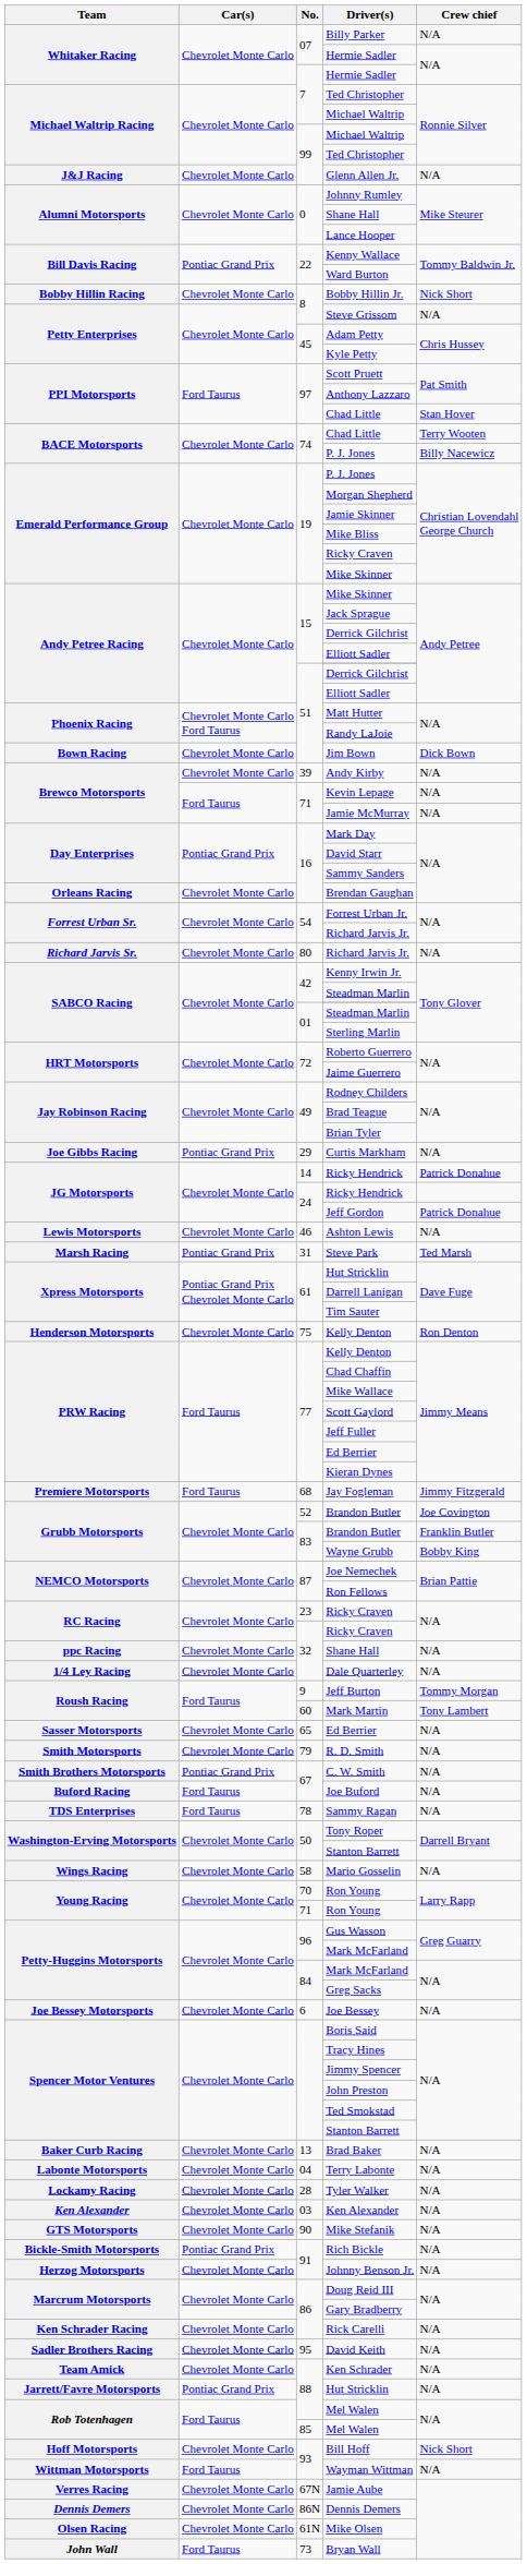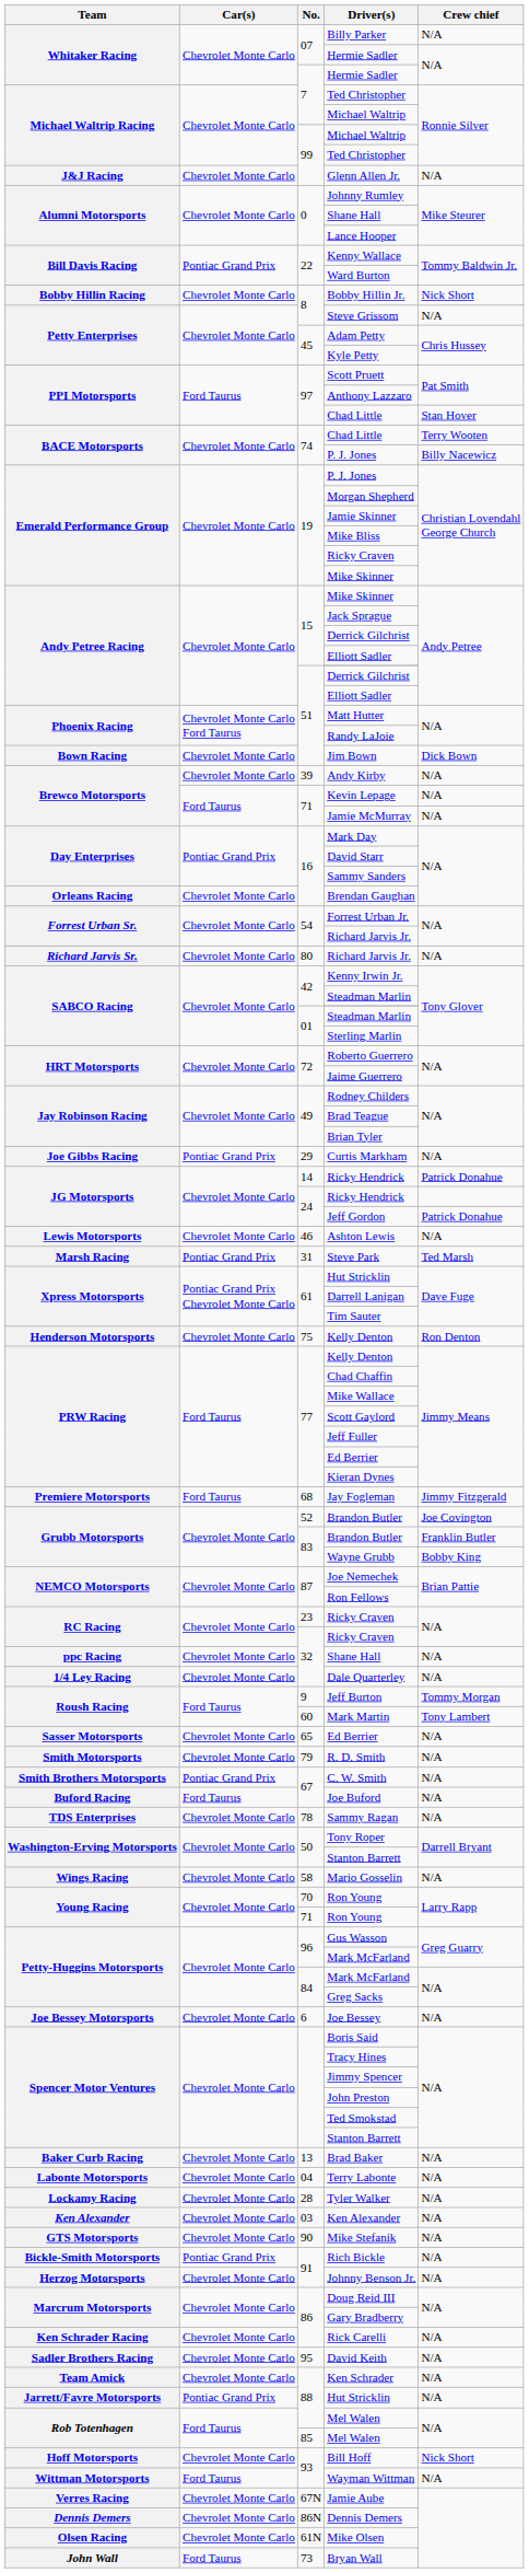 <table class="wikitable sortable" style="font-size: 95%;">
 <tr>
 <th>Team</th>
 <th>Car(s)</th>
 <th>No.</th>
 <th>Driver(s)</th>
 <th>Crew chief</th>
 </tr>
 <tr>
 <th rowspan="3"><a href='#'>Whitaker Racing</a></th>
 <td rowspan="3"><a href='#'>Chevrolet Monte Carlo</a></td>
 <td rowspan="2">07</td>
 <td><a href='#'>Billy Parker</a> </td>
 <td>N/A</td>
 </tr>
 <tr>
 <td><a href='#'>Hermie Sadler</a> </td>
 <td rowspan="2">N/A</td>
 </tr>
 <tr>
 <td rowspan="3">7</td>
 <td><a href='#'>Hermie Sadler</a> </td>
 </tr>
 <tr>
 <th rowspan="4"><a href='#'>Michael Waltrip Racing</a></th>
 <td rowspan="4"><a href='#'>Chevrolet Monte Carlo</a></td>
 <td><a href='#'>Ted Christopher</a> </td>
 <td rowspan="4"><a href='#'>Ronnie Silver</a></td>
 </tr>
 <tr>
 <td><a href='#'>Michael Waltrip</a> </td>
 </tr>
 <tr>
 <td rowspan="3">99</td>
 <td><a href='#'>Michael Waltrip</a> </td>
 </tr>
 <tr>
 <td><a href='#'>Ted Christopher</a> </td>
 </tr>
 <tr>
 <th><a href='#'>J&J Racing</a></th>
 <td><a href='#'>Chevrolet Monte Carlo</a></td>
 <td><a href='#'>Glenn Allen Jr.</a> </td>
 <td>N/A</td>
 </tr>
 <tr>
 <th rowspan="3"><a href='#'>Alumni Motorsports</a></th>
 <td rowspan="3"><a href='#'>Chevrolet Monte Carlo</a></td>
 <td rowspan="3">0</td>
 <td><a href='#'>Johnny Rumley</a> </td>
 <td rowspan="3"><a href='#'>Mike Steurer</a></td>
 </tr>
 <tr>
 <td><a href='#'>Shane Hall</a> </td>
 </tr>
 <tr>
 <td><a href='#'>Lance Hooper</a> </td>
 </tr>
 <tr>
 <th rowspan="2"><a href='#'>Bill Davis Racing</a></th>
 <td rowspan="2"><a href='#'>Pontiac Grand Prix</a></td>
 <td rowspan="2">22</td>
 <td><a href='#'>Kenny Wallace</a> </td>
 <td rowspan="2"><a href='#'>Tommy Baldwin Jr.</a></td>
 </tr>
 <tr>
 <td><a href='#'>Ward Burton</a> </td>
 </tr>
 <tr>
 <th><a href='#'>Bobby Hillin Racing</a></th>
 <td><a href='#'>Chevrolet Monte Carlo</a></td>
 <td rowspan=2>8</td>
 <td><a href='#'>Bobby Hillin Jr.</a> </td>
 <td><a href='#'>Nick Short</a></td>
 </tr>
 <tr>
 <th rowspan=3><a href='#'>Petty Enterprises</a></th>
 <td rowspan=3><a href='#'>Chevrolet Monte Carlo</a></td>
 <td><a href='#'>Steve Grissom</a> </td>
 <td>N/A</td>
 </tr>
 <tr>
 <td rowspan=2>45</td>
 <td><a href='#'>Adam Petty</a> </td>
 <td rowspan=2><a href='#'>Chris Hussey</a></td>
 </tr>
 <tr>
 <td><a href='#'>Kyle Petty</a> </td>
 </tr>
 <tr>
 <th rowspan=3><a href='#'>PPI Motorsports</a></th>
 <td rowspan=3><a href='#'>Ford Taurus</a></td>
 <td rowspan=3>97</td>
 <td><a href='#'>Scott Pruett</a> </td>
 <td rowspan=2><a href='#'>Pat Smith</a></td>
 </tr>
 <tr>
 <td><a href='#'>Anthony Lazzaro</a> </td>
 </tr>
 <tr>
 <td><a href='#'>Chad Little</a> </td>
 <td><a href='#'>Stan Hover</a></td>
 </tr>
 <tr>
 <th rowspan=2><a href='#'>BACE Motorsports</a></th>
 <td rowspan=2><a href='#'>Chevrolet Monte Carlo</a></td>
 <td rowspan=2>74</td>
 <td><a href='#'>Chad Little</a> </td>
 <td><a href='#'>Terry Wooten</a></td>
 </tr>
 <tr>
 <td><a href='#'>P. J. Jones</a> </td>
 <td><a href='#'>Billy Nacewicz</a></td>
 </tr>
 <tr>
 <th rowspan=6><a href='#'>Emerald Performance Group</a></th>
 <td rowspan=6><a href='#'>Chevrolet Monte Carlo</a></td>
 <td rowspan=6>19</td>
 <td><a href='#'>P. J. Jones</a> </td>
 <td rowspan=6><a href='#'>Christian Lovendahl</a><br><a href='#'>George Church</a></td>
 </tr>
 <tr>
 <td><a href='#'>Morgan Shepherd</a> </td>
 </tr>
 <tr>
 <td><a href='#'>Jamie Skinner</a> </td>
 </tr>
 <tr>
 <td><a href='#'>Mike Bliss</a> </td>
 </tr>
 <tr>
 <td><a href='#'>Ricky Craven</a> </td>
 </tr>
 <tr>
 <td><a href='#'>Mike Skinner</a> </td>
 </tr>
 <tr>
 <th rowspan="7"><a href='#'>Andy Petree Racing</a></th>
 <td rowspan="7"><a href='#'>Chevrolet Monte Carlo</a></td>
 <td rowspan=4>15</td>
 <td><a href='#'>Mike Skinner</a> </td>
 <td rowspan="7"><a href='#'>Andy Petree</a></td>
 </tr>
 <tr>
 <td><a href='#'>Jack Sprague</a> </td>
 </tr>
 <tr>
 <td><a href='#'>Derrick Gilchrist</a> </td>
 </tr>
 <tr>
 <td><a href='#'>Elliott Sadler</a> </td>
 </tr>
 <tr>
 <td rowspan="6">51</td>
 </tr>
 <tr>
 <td><a href='#'>Derrick Gilchrist</a> </td>
 </tr>
 <tr>
 <td><a href='#'>Elliott Sadler</a> </td>
 </tr>
 <tr>
 <th rowspan=2><a href='#'>Phoenix Racing</a></th>
 <td rowspan=2><a href='#'>Chevrolet Monte Carlo</a><br> <a href='#'>Ford Taurus</a></td>
 <td><a href='#'>Matt Hutter</a> </td>
 <td rowspan=2>N/A</td>
 </tr>
 <tr>
 <td><a href='#'>Randy LaJoie</a> </td>
 </tr>
 <tr>
 <th><a href='#'>Bown Racing</a></th>
 <td><a href='#'>Chevrolet Monte Carlo</a></td>
 <td><a href='#'>Jim Bown</a> </td>
 <td><a href='#'>Dick Bown</a></td>
 </tr>
 <tr>
 <th rowspan="3"><a href='#'>Brewco Motorsports</a></th>
 <td><a href='#'>Chevrolet Monte Carlo</a></td>
 <td>39</td>
 <td><a href='#'>Andy Kirby</a> </td>
 <td>N/A</td>
 </tr>
 <tr>
 <td rowspan="2"><a href='#'>Ford Taurus</a></td>
 <td rowspan="2">71</td>
 <td><a href='#'>Kevin Lepage</a> </td>
 <td>N/A</td>
 </tr>
 <tr>
 <td><a href='#'>Jamie McMurray</a> </td>
 <td>N/A</td>
 </tr>
 <tr>
 <th rowspan="3"><a href='#'>Day Enterprises</a></th>
 <td rowspan="3"><a href='#'>Pontiac Grand Prix</a></td>
 <td rowspan="4">16</td>
 <td><a href='#'>Mark Day</a> </td>
 <td rowspan="4">N/A</td>
 </tr>
 <tr>
 <td><a href='#'>David Starr</a> </td>
 </tr>
 <tr>
 <td><a href='#'>Sammy Sanders</a> </td>
 </tr>
 <tr>
 <th><a href='#'>Orleans Racing</a></th>
 <td><a href='#'>Chevrolet Monte Carlo</a></td>
 <td><a href='#'>Brendan Gaughan</a> </td>
 </tr>
 <tr>
 <th rowspan="2"><em><a href='#'>Forrest Urban Sr.</a></em></th>
 <td rowspan="2"><a href='#'>Chevrolet Monte Carlo</a></td>
 <td rowspan="2">54</td>
 <td><a href='#'>Forrest Urban Jr.</a> </td>
 <td rowspan="2">N/A</td>
 </tr>
 <tr>
 <td><a href='#'>Richard Jarvis Jr.</a> </td>
 </tr>
 <tr>
 <th><em><a href='#'>Richard Jarvis Sr.</a></em></th>
 <td><a href='#'>Chevrolet Monte Carlo</a></td>
 <td>80</td>
 <td><a href='#'>Richard Jarvis Jr.</a> </td>
 <td>N/A</td>
 </tr>
 <tr>
 <th rowspan=5><a href='#'>SABCO Racing</a></th>
 <td rowspan=5><a href='#'>Chevrolet Monte Carlo</a></td>
 <td rowspan=2>42</td>
 <td><a href='#'>Kenny Irwin Jr.</a> </td>
 <td rowspan=5><a href='#'>Tony Glover</a></td>
 </tr>
 <tr>
 <td><a href='#'>Steadman Marlin</a> </td>
 </tr>
 <tr>
 <td rowspan=3>01</td>
 </tr>
 <tr>
 <td><a href='#'>Steadman Marlin</a> </td>
 </tr>
 <tr>
 <td><a href='#'>Sterling Marlin</a> </td>
 </tr>
 <tr>
 <th rowspan="2"><a href='#'>HRT Motorsports</a></th>
 <td rowspan="2"><a href='#'>Chevrolet Monte Carlo</a></td>
 <td rowspan="2">72</td>
 <td><a href='#'>Roberto Guerrero</a> </td>
 <td rowspan="2">N/A</td>
 </tr>
 <tr>
 <td><a href='#'>Jaime Guerrero</a> </td>
 </tr>
 <tr>
 <th rowspan="3"><a href='#'>Jay Robinson Racing</a></th>
 <td rowspan="3"><a href='#'>Chevrolet Monte Carlo</a></td>
 <td rowspan="3">49</td>
 <td><a href='#'>Rodney Childers</a> </td>
 <td rowspan="3">N/A</td>
 </tr>
 <tr>
 <td><a href='#'>Brad Teague</a> </td>
 </tr>
 <tr>
 <td><a href='#'>Brian Tyler</a> </td>
 </tr>
 <tr>
 <th><a href='#'>Joe Gibbs Racing</a></th>
 <td><a href='#'>Pontiac Grand Prix</a></td>
 <td>29</td>
 <td><a href='#'>Curtis Markham</a> </td>
 <td>N/A</td>
 </tr>
 <tr>
 <th rowspan="3"><a href='#'>JG Motorsports</a></th>
 <td rowspan="3"><a href='#'>Chevrolet Monte Carlo</a></td>
 <td>14</td>
 <td><a href='#'>Ricky Hendrick</a> </td>
 <td><a href='#'>Patrick Donahue</a></td>
 </tr>
 <tr>
 <td rowspan="2">24</td>
 <td><a href='#'>Ricky Hendrick</a> </td>
 </tr>
 <tr>
 <td><a href='#'>Jeff Gordon</a> </td>
 <td><a href='#'>Patrick Donahue</a></td>
 </tr>
 <tr>
 <th><a href='#'>Lewis Motorsports</a></th>
 <td><a href='#'>Chevrolet Monte Carlo</a></td>
 <td>46</td>
 <td><a href='#'>Ashton Lewis</a> </td>
 <td>N/A</td>
 </tr>
 <tr>
 <th><a href='#'>Marsh Racing</a></th>
 <td><a href='#'>Pontiac Grand Prix</a></td>
 <td>31</td>
 <td><a href='#'>Steve Park</a> </td>
 <td><a href='#'>Ted Marsh</a></td>
 </tr>
 <tr>
 <th rowspan=3><a href='#'>Xpress Motorsports</a></th>
 <td rowspan=3><a href='#'>Pontiac Grand Prix</a><br><a href='#'>Chevrolet Monte Carlo</a></td>
 <td rowspan=3>61</td>
 <td><a href='#'>Hut Stricklin</a> </td>
 <td rowspan=3><a href='#'>Dave Fuge</a></td>
 </tr>
 <tr>
 <td><a href='#'>Darrell Lanigan</a> </td>
 </tr>
 <tr>
 <td><a href='#'>Tim Sauter</a> </td>
 </tr>
 <tr>
 <th><a href='#'>Henderson Motorsports</a></th>
 <td><a href='#'>Chevrolet Monte Carlo</a></td>
 <td>75</td>
 <td><a href='#'>Kelly Denton</a> </td>
 <td><a href='#'>Ron Denton</a></td>
 </tr>
 <tr>
 <th rowspan=7><a href='#'>PRW Racing</a></th>
 <td rowspan=7><a href='#'>Ford Taurus</a></td>
 <td rowspan=7>77</td>
 <td><a href='#'>Kelly Denton</a> </td>
 <td rowspan=7><a href='#'>Jimmy Means</a></td>
 </tr>
 <tr>
 <td><a href='#'>Chad Chaffin</a> </td>
 </tr>
 <tr>
 <td><a href='#'>Mike Wallace</a> </td>
 </tr>
 <tr>
 <td><a href='#'>Scott Gaylord</a> </td>
 </tr>
 <tr>
 <td><a href='#'>Jeff Fuller</a> </td>
 </tr>
 <tr>
 <td><a href='#'>Ed Berrier</a> </td>
 </tr>
 <tr>
 <td><a href='#'>Kieran Dynes</a> </td>
 </tr>
 <tr>
 <th><a href='#'>Premiere Motorsports</a></th>
 <td><a href='#'>Ford Taurus</a></td>
 <td>68</td>
 <td><a href='#'>Jay Fogleman</a> </td>
 <td><a href='#'>Jimmy Fitzgerald</a></td>
 </tr>
 <tr>
 <th rowspan=3><a href='#'>Grubb Motorsports</a></th>
 <td rowspan=3><a href='#'>Chevrolet Monte Carlo</a></td>
 <td>52</td>
 <td><a href='#'>Brandon Butler</a> </td>
 <td><a href='#'>Joe Covington</a></td>
 </tr>
 <tr>
 <td rowspan=2>83</td>
 <td><a href='#'>Brandon Butler</a> </td>
 <td><a href='#'>Franklin Butler</a></td>
 </tr>
 <tr>
 <td><a href='#'>Wayne Grubb</a> </td>
 <td><a href='#'>Bobby King</a></td>
 </tr>
 <tr>
 <th rowspan=2><a href='#'>NEMCO Motorsports</a></th>
 <td rowspan=2><a href='#'>Chevrolet Monte Carlo</a></td>
 <td rowspan=2>87</td>
 <td><a href='#'>Joe Nemechek</a> </td>
 <td rowspan=2><a href='#'>Brian Pattie</a></td>
 </tr>
 <tr>
 <td><a href='#'>Ron Fellows</a> </td>
 </tr>
 <tr>
 <th rowspan="2"><a href='#'>RC Racing</a></th>
 <td rowspan="2"><a href='#'>Chevrolet Monte Carlo</a></td>
 <td>23</td>
 <td><a href='#'>Ricky Craven</a> </td>
 <td rowspan="2">N/A</td>
 </tr>
 <tr>
 <td rowspan="3">32</td>
 <td><a href='#'>Ricky Craven</a> </td>
 </tr>
 <tr>
 <th><a href='#'>ppc Racing</a></th>
 <td><a href='#'>Chevrolet Monte Carlo</a></td>
 <td><a href='#'>Shane Hall</a> </td>
 <td>N/A</td>
 </tr>
 <tr>
 <th><a href='#'>1/4 Ley Racing</a></th>
 <td><a href='#'>Chevrolet Monte Carlo</a></td>
 <td><a href='#'>Dale Quarterley</a> </td>
 <td>N/A</td>
 </tr>
 <tr>
 <th rowspan=2><a href='#'>Roush Racing</a></th>
 <td rowspan=2><a href='#'>Ford Taurus</a></td>
 <td>9</td>
 <td><a href='#'>Jeff Burton</a> </td>
 <td><a href='#'>Tommy Morgan</a></td>
 </tr>
 <tr>
 <td>60</td>
 <td><a href='#'>Mark Martin</a> </td>
 <td><a href='#'>Tony Lambert</a></td>
 </tr>
 <tr>
 <th><a href='#'>Sasser Motorsports</a></th>
 <td><a href='#'>Chevrolet Monte Carlo</a></td>
 <td>65</td>
 <td><a href='#'>Ed Berrier</a> </td>
 <td>N/A</td>
 </tr>
 <tr>
 <th><a href='#'>Smith Motorsports</a></th>
 <td><a href='#'>Chevrolet Monte Carlo</a></td>
 <td>79</td>
 <td><a href='#'>R. D. Smith</a> </td>
 <td>N/A</td>
 </tr>
 <tr>
 <th><a href='#'>Smith Brothers Motorsports</a></th>
 <td><a href='#'>Pontiac Grand Prix</a></td>
 <td rowspan="2">67</td>
 <td><a href='#'>C. W. Smith</a> </td>
 <td>N/A</td>
 </tr>
 <tr>
 <th><a href='#'>Buford Racing</a></th>
 <td><a href='#'>Ford Taurus</a></td>
 <td><a href='#'>Joe Buford</a> </td>
 <td>N/A</td>
 </tr>
 <tr>
 <th><a href='#'>TDS Enterprises</a></th>
-<td><a href='#'>Ford Taurus</a></td>
+<td><a href='#'>Chevrolet Monte Carlo</a></td>
 <td>78</td>
 <td><a href='#'>Sammy Ragan</a> </td>
 <td>N/A</td>
 </tr>
 <tr>
 <th rowspan=2><a href='#'>Washington-Erving Motorsports</a></th>
 <td rowspan=2><a href='#'>Chevrolet Monte Carlo</a></td>
 <td rowspan=2>50</td>
 <td><a href='#'>Tony Roper</a> </td>
 <td rowspan=2><a href='#'>Darrell Bryant</a></td>
 </tr>
 <tr>
 <td><a href='#'>Stanton Barrett</a> </td>
 </tr>
 <tr>
 <th><a href='#'>Wings Racing</a></th>
 <td><a href='#'>Chevrolet Monte Carlo</a></td>
 <td>58</td>
 <td><a href='#'>Mario Gosselin</a> </td>
 <td>N/A</td>
 </tr>
 <tr>
 <th rowspan="2"><a href='#'>Young Racing</a></th>
 <td rowspan="2"><a href='#'>Chevrolet Monte Carlo</a></td>
 <td>70</td>
 <td><a href='#'>Ron Young</a> </td>
 <td rowspan="2"><a href='#'>Larry Rapp</a></td>
 </tr>
 <tr>
 <td>71</td>
 <td><a href='#'>Ron Young</a> </td>
 </tr>
 <tr>
 <th rowspan="4"><a href='#'>Petty-Huggins Motorsports</a></th>
 <td rowspan="4"><a href='#'>Chevrolet Monte Carlo</a></td>
 <td rowspan="2">96</td>
 <td><a href='#'>Gus Wasson</a> </td>
 <td rowspan="2"><a href='#'>Greg Guarry</a></td>
 </tr>
 <tr>
 <td><a href='#'>Mark McFarland</a> </td>
 </tr>
 <tr>
 <td rowspan="2">84</td>
 <td><a href='#'>Mark McFarland</a> </td>
 <td rowspan="2">N/A</td>
 </tr>
 <tr>
 <td><a href='#'>Greg Sacks</a> </td>
 </tr>
 <tr>
 <th><a href='#'>Joe Bessey Motorsports</a></th>
 <td><a href='#'>Chevrolet Monte Carlo</a></td>
 <td>6</td>
 <td><a href='#'>Joe Bessey</a> </td>
 <td>N/A</td>
 </tr>
 <tr>
 <th rowspan="6"><a href='#'>Spencer Motor Ventures</a></th>
 <td rowspan="6"><a href='#'>Chevrolet Monte Carlo</a></td>
 <td rowspan="6"></td>
 <td><a href='#'>Boris Said</a> </td>
 <td rowspan="6">N/A</td>
 </tr>
 <tr>
 <td><a href='#'>Tracy Hines</a> </td>
 </tr>
 <tr>
 <td><a href='#'>Jimmy Spencer</a> </td>
 </tr>
 <tr>
 <td><a href='#'>John Preston</a> </td>
 </tr>
 <tr>
 <td><a href='#'>Ted Smokstad</a> </td>
 </tr>
 <tr>
 <td><a href='#'>Stanton Barrett</a> </td>
 </tr>
 <tr>
 <th><a href='#'>Baker Curb Racing</a></th>
 <td><a href='#'>Chevrolet Monte Carlo</a></td>
 <td>13</td>
 <td><a href='#'>Brad Baker</a> </td>
 <td>N/A</td>
 </tr>
 <tr>
 <th><a href='#'>Labonte Motorsports</a></th>
 <td><a href='#'>Chevrolet Monte Carlo</a></td>
 <td>04</td>
 <td><a href='#'>Terry Labonte</a> </td>
 <td>N/A</td>
 </tr>
 <tr>
 <th><a href='#'>Lockamy Racing</a></th>
 <td><a href='#'>Chevrolet Monte Carlo</a></td>
 <td>28</td>
 <td><a href='#'>Tyler Walker</a> </td>
 <td>N/A</td>
 </tr>
 <tr>
 <th><em><a href='#'>Ken Alexander</a></em></th>
 <td><a href='#'>Chevrolet Monte Carlo</a></td>
 <td>03</td>
 <td><a href='#'>Ken Alexander</a> </td>
 <td>N/A</td>
 </tr>
 <tr>
 <th><a href='#'>GTS Motorsports</a></th>
 <td><a href='#'>Chevrolet Monte Carlo</a></td>
 <td>90</td>
 <td><a href='#'>Mike Stefanik</a> </td>
 <td>N/A</td>
 </tr>
 <tr>
 <th><a href='#'>Bickle-Smith Motorsports</a></th>
 <td><a href='#'>Pontiac Grand Prix</a></td>
 <td rowspan="2">91</td>
 <td><a href='#'>Rich Bickle</a> </td>
 <td>N/A</td>
 </tr>
 <tr>
 <th><a href='#'>Herzog Motorsports</a></th>
 <td><a href='#'>Chevrolet Monte Carlo</a></td>
 <td><a href='#'>Johnny Benson Jr.</a> </td>
 <td>N/A</td>
 </tr>
 <tr>
 <th rowspan="2"><a href='#'>Marcrum Motorsports</a></th>
 <td rowspan="2"><a href='#'>Chevrolet Monte Carlo</a></td>
 <td rowspan="3">86</td>
 <td><a href='#'>Doug Reid III</a> </td>
 <td rowspan="2">N/A</td>
 </tr>
 <tr>
 <td><a href='#'>Gary Bradberry</a> </td>
 </tr>
 <tr>
 <th><a href='#'>Ken Schrader Racing</a></th>
 <td><a href='#'>Chevrolet Monte Carlo</a></td>
 <td><a href='#'>Rick Carelli</a> </td>
 <td>N/A</td>
 </tr>
 <tr>
 <th><a href='#'>Sadler Brothers Racing</a></th>
 <td><a href='#'>Chevrolet Monte Carlo</a></td>
 <td>95</td>
 <td><a href='#'>David Keith</a> </td>
 <td>N/A</td>
 </tr>
 <tr>
 <th><a href='#'>Team Amick</a></th>
 <td><a href='#'>Chevrolet Monte Carlo</a></td>
 <td rowspan="3">88</td>
 <td><a href='#'>Ken Schrader</a> </td>
 <td>N/A</td>
 </tr>
 <tr>
 <th><a href='#'>Jarrett/Favre Motorsports</a></th>
 <td><a href='#'>Pontiac Grand Prix</a></td>
 <td><a href='#'>Hut Stricklin</a> </td>
 <td>N/A</td>
 </tr>
 <tr>
 <th rowspan="2"><em>Rob Totenhagen</em></th>
 <td rowspan="2"><a href='#'>Ford Taurus</a></td>
 <td><a href='#'>Mel Walen</a> </td>
 <td rowspan="2">N/A</td>
 </tr>
 <tr>
 <td>85</td>
 <td><a href='#'>Mel Walen</a> </td>
 </tr>
 <tr>
 <th><a href='#'>Hoff Motorsports</a></th>
 <td><a href='#'>Chevrolet Monte Carlo</a></td>
 <td rowspan="2">93</td>
 <td><a href='#'>Bill Hoff</a> </td>
 <td><a href='#'>Nick Short</a></td>
 </tr>
 <tr>
 <th><a href='#'>Wittman Motorsports</a></th>
 <td><a href='#'>Ford Taurus</a></td>
 <td><a href='#'>Wayman Wittman</a> </td>
 <td>N/A</td>
 </tr>
 <tr>
 <th><a href='#'>Verres Racing</a></th>
 <td><a href='#'>Chevrolet Monte Carlo</a></td>
 <td>67N</td>
 <td><a href='#'>Jamie Aube</a> </td>
 </tr>
 <tr>
 <th><em><a href='#'>Dennis Demers</a></em></th>
 <td><a href='#'>Chevrolet Monte Carlo</a></td>
 <td>86N</td>
 <td><a href='#'>Dennis Demers</a> </td>
 </tr>
 <tr>
 <th><a href='#'>Olsen Racing</a></th>
 <td><a href='#'>Chevrolet Monte Carlo</a></td>
 <td>61N</td>
 <td><a href='#'>Mike Olsen</a> </td>
 </tr>
 <tr>
 <th><em>John Wall</em></th>
 <td><a href='#'>Ford Taurus</a></td>
 <td>73</td>
 <td><a href='#'>Bryan Wall</a> </td>
 </tr>
 </table>
